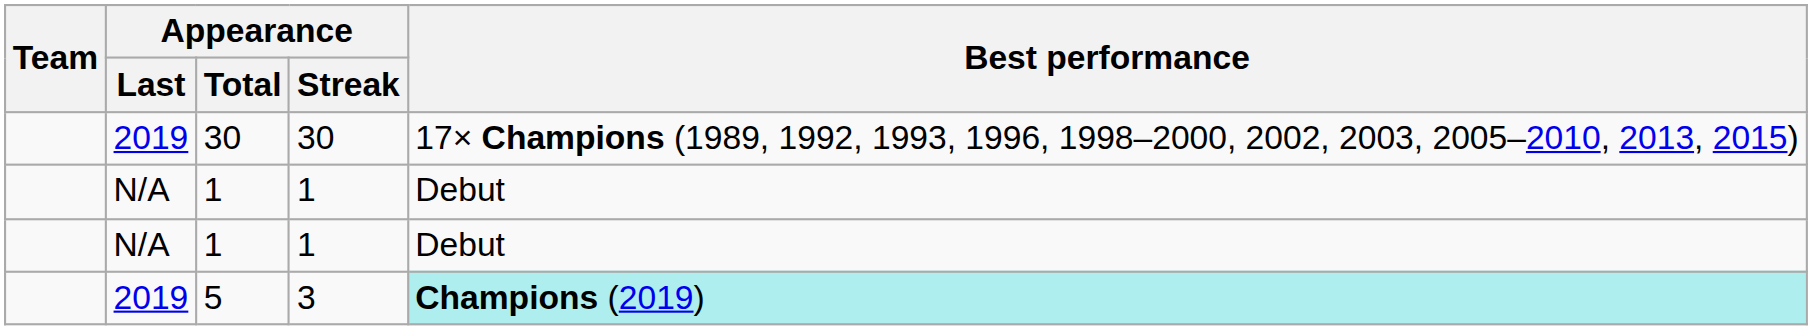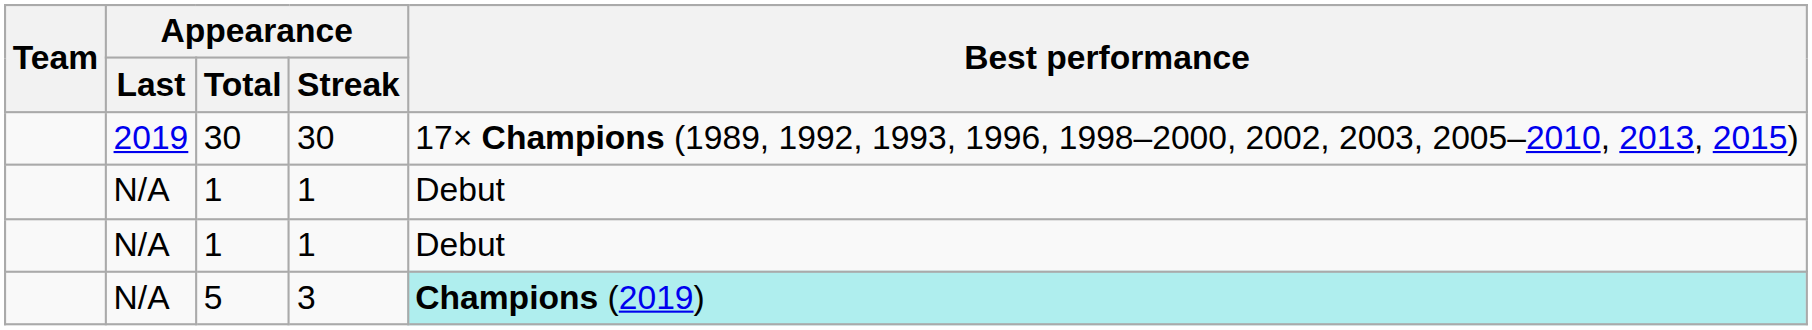 <table class="wikitable">
 <tr>
 <th rowspan=2>Team</th>
 <th colspan=3>Appearance</th>
 <th rowspan=2>Best performance</th>
 </tr>
 <tr>
 <th>Last</th>
 <th>Total</th>
 <th>Streak</th>
 </tr>
 <tr>
 <td align=left></td>
 <td><a href='#'>2019</a></td>
 <td>30</td>
 <td>30</td>
 <td align=left>17× <strong>Champions</strong> (1989, 1992, 1993, 1996, 1998–2000, 2002, 2003, 2005–<a href='#'>2010</a>, <a href='#'>2013</a>, <a href='#'>2015</a>)</td>
 </tr>
 <tr>
 <td align=left></td>
 <td>N/A</td>
 <td>1</td>
 <td>1</td>
 <td>Debut</td>
 </tr>
 <tr>
 <td align=left></td>
 <td>N/A</td>
 <td>1</td>
 <td>1</td>
 <td>Debut</td>
 </tr>
 <tr>
 <td align=left></td>
-<td><a href='#'>2019</a></td>
+<td>N/A</td>
 <td>5</td>
 <td>3</td>
 <td align=left style="background: paleturquoise;"><strong>Champions</strong> (<a href='#'>2019</a>)</td>
 </tr>
 </table>
